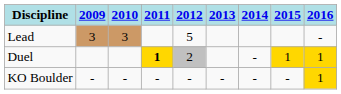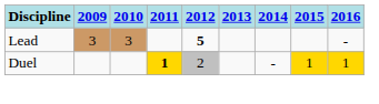 <table class="wikitable" style="text-align: center;">
 <tr>
 <th style="background: #b0e0e6;">Discipline</th>
 <th style="background: #b0e0e6;"><a href='#'>2009</a></th>
 <th style="background: #b0e0e6;"><a href='#'>2010</a></th>
 <th style="background: #b0e0e6;"><a href='#'>2011</a></th>
 <th style="background: #b0e0e6;"><a href='#'>2012</a></th>
 <th style="background: #b0e0e6;"><a href='#'>2013</a></th>
 <th style="background: #b0e0e6;"><a href='#'>2014</a></th>
 <th style="background: #b0e0e6;"><a href='#'>2015</a></th>
 <th style="background: #b0e0e6;"><a href='#'>2016</a></th>
 </tr>
 <tr>
 <td align="left">Lead</td>
 <td style="background: #cc9966;">3</td>
 <td style="background: #cc9966;">3</td>
 <td></td>
-<td>5</td>
+<td><strong>5</strong></td>
 <td></td>
 <td></td>
 <td></td>
 <td>-</td>
 </tr>
 <tr>
 <td align="left">Duel</td>
 <td></td>
 <td></td>
 <td style="background: gold;"><strong>1</strong></td>
 <td style="background: silver;">2</td>
 <td></td>
 <td>-</td>
 <td style="background: gold;">1</td>
 <td style="background: gold;">1</td>
 </tr>
-<tr>
-<td align="left">KO Boulder</td>
-<td>-</td>
-<td>-</td>
-<td>-</td>
-<td>-</td>
-<td>-</td>
-<td>-</td>
-<td>-</td>
-<td style="background: gold;">1</td>
-</tr>
 </table>
